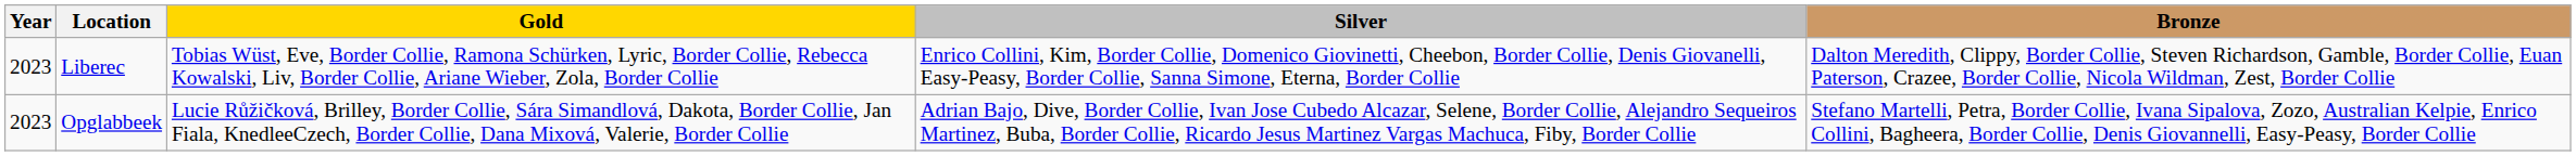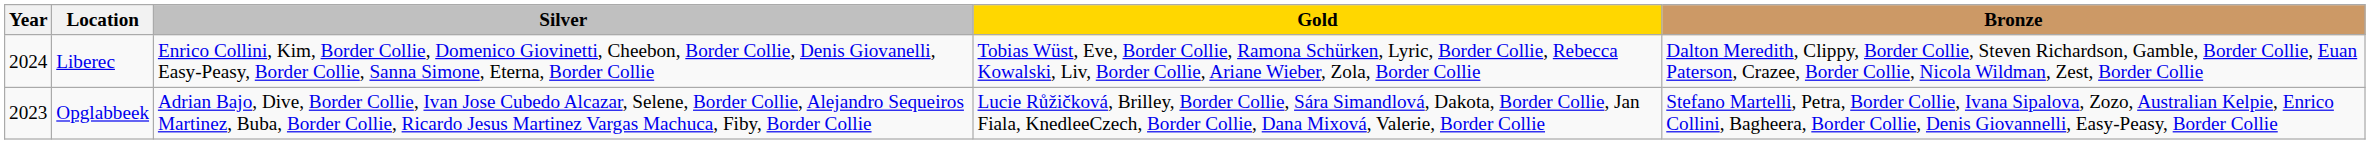 <table class="wikitable">
 <tr>
 <th>Year</th>
 <th>Location</th>
+<th style="background-color:silver;">Silver</th>
 <th style="background-color:gold;">Gold</th>
-<th style="background-color:silver;">Silver</th>
 <th style="background-color:#cc9966;">Bronze</th>
 </tr>
 <tr>
-<td>2023</td>
+<td>2024</td>
 <td> <a href='#'>Liberec</a></td>
+<td> <a href='#'>Enrico Collini</a>, Kim, <a href='#'>Border Collie</a>, <a href='#'>Domenico Giovinetti</a>, Cheebon, <a href='#'>Border Collie</a>, <a href='#'>Denis Giovanelli</a>, Easy-Peasy, <a href='#'>Border Collie</a>, <a href='#'>Sanna Simone</a>, Eterna, <a href='#'>Border Collie</a></td>
 <td> <a href='#'>Tobias Wüst</a>, Eve, <a href='#'>Border Collie</a>, <a href='#'>Ramona Schürken</a>, Lyric, <a href='#'>Border Collie</a>, <a href='#'>Rebecca Kowalski</a>, Liv, <a href='#'>Border Collie</a>, <a href='#'>Ariane Wieber</a>, Zola, <a href='#'>Border Collie</a></td>
-<td> <a href='#'>Enrico Collini</a>, Kim, <a href='#'>Border Collie</a>, <a href='#'>Domenico Giovinetti</a>, Cheebon, <a href='#'>Border Collie</a>, <a href='#'>Denis Giovanelli</a>, Easy-Peasy, <a href='#'>Border Collie</a>, <a href='#'>Sanna Simone</a>, Eterna, <a href='#'>Border Collie</a></td>
 <td> <a href='#'>Dalton Meredith</a>, Clippy, <a href='#'>Border Collie</a>, Steven Richardson, Gamble, <a href='#'>Border Collie</a>, <a href='#'>Euan Paterson</a>, Crazee, <a href='#'>Border Collie</a>, <a href='#'>Nicola Wildman</a>, Zest, <a href='#'>Border Collie</a></td>
 </tr>
 <tr>
 <td>2023</td>
 <td> <a href='#'>Opglabbeek</a></td>
+<td> <a href='#'>Adrian Bajo</a>, Dive, <a href='#'>Border Collie</a>, <a href='#'>Ivan Jose Cubedo Alcazar</a>, Selene, <a href='#'>Border Collie</a>, <a href='#'>Alejandro Sequeiros Martinez</a>, Buba, <a href='#'>Border Collie</a>, <a href='#'>Ricardo Jesus Martinez Vargas Machuca</a>, Fiby, <a href='#'>Border Collie</a></td>
 <td> <a href='#'>Lucie Růžičková</a>, Brilley, <a href='#'>Border Collie</a>, <a href='#'>Sára Simandlová</a>, Dakota, <a href='#'>Border Collie</a>, Jan Fiala, KnedleeCzech, <a href='#'>Border Collie</a>, <a href='#'>Dana Mixová</a>, Valerie, <a href='#'>Border Collie</a></td>
-<td> <a href='#'>Adrian Bajo</a>, Dive, <a href='#'>Border Collie</a>, <a href='#'>Ivan Jose Cubedo Alcazar</a>, Selene, <a href='#'>Border Collie</a>, <a href='#'>Alejandro Sequeiros Martinez</a>, Buba, <a href='#'>Border Collie</a>, <a href='#'>Ricardo Jesus Martinez Vargas Machuca</a>, Fiby, <a href='#'>Border Collie</a></td>
 <td> <a href='#'>Stefano Martelli</a>, Petra, <a href='#'>Border Collie</a>, <a href='#'>Ivana Sipalova</a>, Zozo, <a href='#'>Australian Kelpie</a>, <a href='#'>Enrico Collini</a>, Bagheera, <a href='#'>Border Collie</a>, <a href='#'>Denis Giovannelli</a>, Easy-Peasy, <a href='#'>Border Collie</a></td>
 </tr>
 </table>
